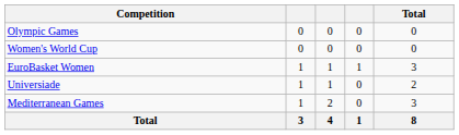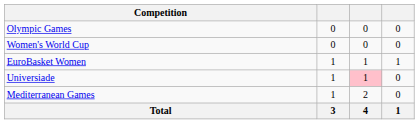 <table class="wikitable" width=30% style="font-size:90%; text-align:center;">
 <tr>
 <th>Competition</th>
 <th></th>
 <th></th>
 <th></th>
-<th>Total</th>
 </tr>
 <tr>
 <td align=left><a href='#'>Olympic Games</a></td>
-<td>0</td>
 <td>0</td>
 <td>0</td>
 <td>0</td>
 </tr>
 <tr>
 <td align=left><a href='#'>Women's World Cup</a></td>
 <td>0</td>
 <td>0</td>
 <td>0</td>
-<td>0</td>
 </tr>
 <tr>
 <td align=left><a href='#'>EuroBasket Women</a></td>
 <td>1</td>
 <td>1</td>
 <td>1</td>
-<td>3</td>
 </tr>
 <tr>
 <td align=left><a href='#'>Universiade</a></td>
 <td>1</td>
-<td>1</td>
+<td style="background: pink;">1</td>
 <td>0</td>
-<td>2</td>
 </tr>
 <tr>
 <td align=left><a href='#'>Mediterranean Games</a></td>
 <td>1</td>
 <td>2</td>
 <td>0</td>
-<td>3</td>
 </tr>
 <tr>
 <th>Total</th>
 <th>3</th>
 <th>4</th>
 <th>1</th>
-<th>8</th>
 </tr>
 </table>
